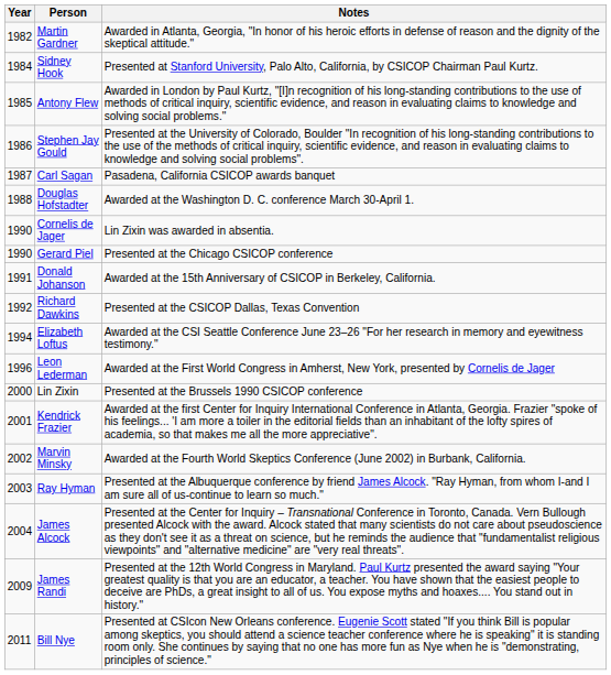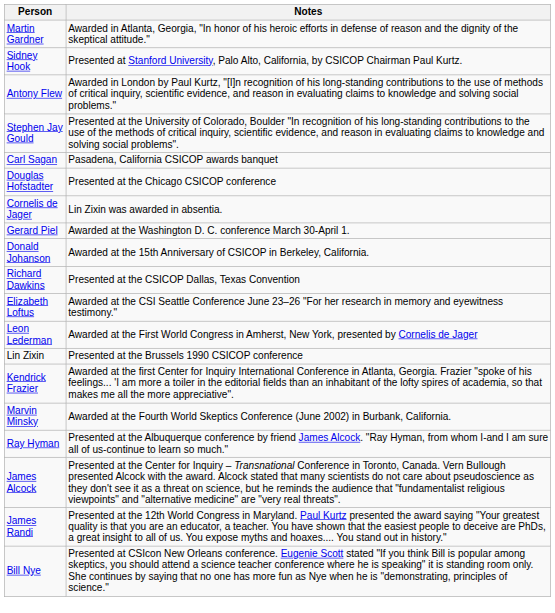 <table class="wikitable sortable">
 <tr>
-<th>Year</th>
 <th>Person</th>
 <th>Notes</th>
 </tr>
 <tr>
-<td rowspan=1>1982</td>
 <td><a href='#'>Martin Gardner</a></td>
 <td>Awarded in Atlanta, Georgia, "In honor of his heroic efforts in defense of reason and the dignity of the skeptical attitude."</td>
 </tr>
 <tr>
-<td rowspan=1>1984</td>
 <td><a href='#'>Sidney Hook</a></td>
 <td>Presented at <a href='#'>Stanford University</a>, Palo Alto, California, by CSICOP Chairman Paul Kurtz.</td>
 </tr>
 <tr>
-<td rowspan=1>1985</td>
 <td><a href='#'>Antony Flew</a></td>
 <td>Awarded in London by Paul Kurtz, "[I]n recognition of his long-standing contributions to the use of methods of critical inquiry, scientific evidence, and reason in evaluating claims to knowledge and solving social problems."</td>
 </tr>
 <tr>
-<td rowspan=1>1986</td>
 <td><a href='#'>Stephen Jay Gould</a></td>
 <td>Presented at the University of Colorado, Boulder "In recognition of his long-standing contributions to the use of the methods of critical inquiry, scientific evidence, and reason in evaluating claims to knowledge and solving social problems".</td>
 </tr>
 <tr>
-<td rowspan=1>1987</td>
 <td><a href='#'>Carl Sagan</a></td>
 <td>Pasadena, California CSICOP awards banquet</td>
 </tr>
 <tr>
-<td rowspan=1>1988</td>
 <td><a href='#'>Douglas Hofstadter</a></td>
-<td>Awarded at the Washington D. C. conference March 30-April 1.</td>
+<td>Presented at the Chicago CSICOP conference</td>
 </tr>
 <tr>
-<td rowspan=1>1990</td>
 <td><a href='#'>Cornelis de Jager</a></td>
 <td>Lin Zixin was awarded in absentia.</td>
 </tr>
 <tr>
-<td rowspan=1>1990</td>
 <td><a href='#'>Gerard Piel</a></td>
-<td>Presented at the Chicago CSICOP conference</td>
+<td>Awarded at the Washington D. C. conference March 30-April 1.</td>
 </tr>
 <tr>
-<td rowspan=1>1991</td>
 <td><a href='#'>Donald Johanson</a></td>
 <td>Awarded at the 15th Anniversary of CSICOP in Berkeley, California.</td>
 </tr>
 <tr>
-<td rowspan=1>1992</td>
 <td><a href='#'>Richard Dawkins</a></td>
 <td>Presented at the CSICOP Dallas, Texas Convention</td>
 </tr>
 <tr>
-<td rowspan=1>1994</td>
 <td><a href='#'>Elizabeth Loftus</a></td>
 <td>Awarded at the CSI Seattle Conference June 23–26 "For her research in memory and eyewitness testimony."</td>
 </tr>
 <tr>
-<td rowspan=1>1996</td>
 <td><a href='#'>Leon Lederman</a></td>
 <td>Awarded at the First World Congress in Amherst, New York, presented by <a href='#'>Cornelis de Jager</a></td>
 </tr>
 <tr>
-<td rowspan=1>2000</td>
 <td>Lin Zixin</td>
 <td>Presented at the Brussels 1990 CSICOP conference</td>
 </tr>
 <tr>
-<td rowspan=1>2001</td>
 <td><a href='#'>Kendrick Frazier</a></td>
 <td>Awarded at the first Center for Inquiry International Conference in Atlanta, Georgia. Frazier "spoke of his feelings... 'I am more a toiler in the editorial fields than an inhabitant of the lofty spires of academia, so that makes me all the more appreciative".</td>
 </tr>
 <tr>
-<td rowspan=1>2002</td>
 <td><a href='#'>Marvin Minsky</a></td>
 <td>Awarded at the Fourth World Skeptics Conference (June 2002) in Burbank, California.</td>
 </tr>
 <tr>
-<td rowspan=1>2003</td>
 <td><a href='#'>Ray Hyman</a></td>
 <td>Presented at the Albuquerque conference by friend <a href='#'>James Alcock</a>. "Ray Hyman, from whom I-and I am sure all of us-continue to learn so much."</td>
 </tr>
 <tr>
-<td rowspan=1>2004</td>
 <td><a href='#'>James Alcock</a></td>
 <td>Presented at the Center for Inquiry – <em>Transnational</em> Conference in Toronto, Canada. Vern Bullough presented Alcock with the award. Alcock stated that many scientists do not care about pseudoscience as they don't see it as a threat on science, but he reminds the audience that "fundamentalist religious viewpoints" and "alternative medicine" are "very real threats".</td>
 </tr>
 <tr>
-<td rowspan=1>2009</td>
 <td><a href='#'>James Randi</a></td>
 <td>Presented at the 12th World Congress in Maryland. <a href='#'>Paul Kurtz</a> presented the award saying "Your greatest quality is that you are an educator, a teacher. You have shown that the easiest people to deceive are PhDs, a great insight to all of us. You expose myths and hoaxes.... You stand out in history."</td>
 </tr>
 <tr>
-<td rowspan=1>2011</td>
 <td><a href='#'>Bill Nye</a></td>
 <td>Presented at CSIcon New Orleans conference. <a href='#'>Eugenie Scott</a> stated "If you think Bill is popular among skeptics, you should attend a science teacher conference where he is speaking" it is standing room only. She continues by saying that no one has more fun as Nye when he is "demonstrating, principles of science."</td>
 </tr>
 </table>
